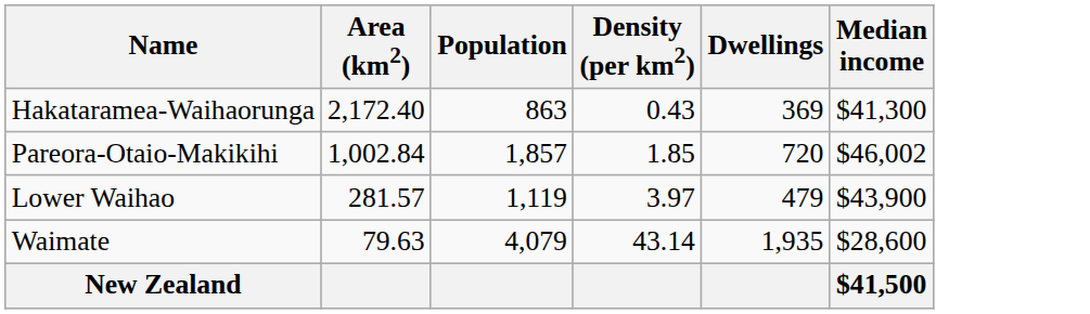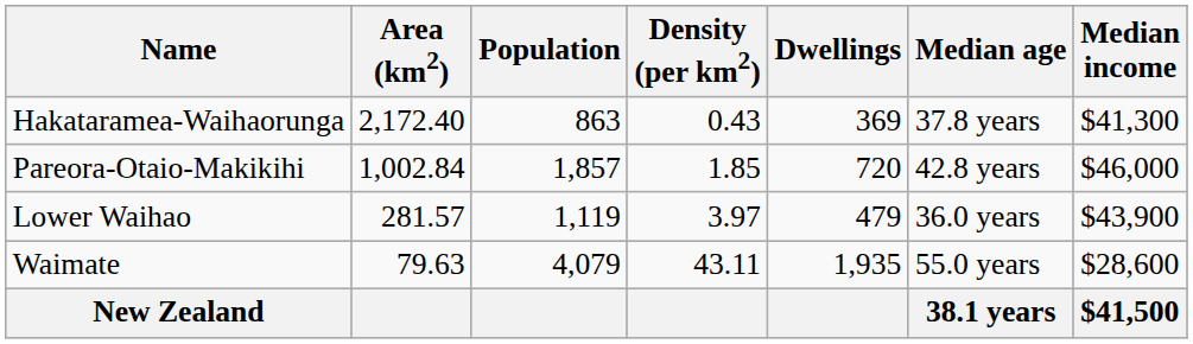 <table class="wikitable">
 <tr>
 <th>Name</th>
 <th>Area<br>(km<sup>2</sup>)</th>
 <th>Population</th>
 <th>Density<br>(per km<sup>2</sup>)</th>
 <th>Dwellings</th>
+<th>Median age</th>
 <th>Median<br>income</th>
 </tr>
 <tr>
 <td>Hakataramea-Waihaorunga</td>
 <td style="text-align:right;">2,172.40</td>
 <td style="text-align:right;">863</td>
 <td style="text-align:right;">0.43</td>
 <td style="text-align:right;">369</td>
+<td>37.8 years</td>
 <td>$41,300</td>
 </tr>
 <tr>
 <td>Pareora-Otaio-Makikihi</td>
 <td style="text-align:right;">1,002.84</td>
 <td style="text-align:right;">1,857</td>
 <td style="text-align:right;">1.85</td>
 <td style="text-align:right;">720</td>
-<td>$46,002</td>
+<td>42.8 years</td>
+<td>$46,000</td>
 </tr>
 <tr>
 <td>Lower Waihao</td>
 <td style="text-align:right;">281.57</td>
 <td style="text-align:right;">1,119</td>
 <td style="text-align:right;">3.97</td>
 <td style="text-align:right;">479</td>
+<td>36.0 years</td>
 <td>$43,900</td>
 </tr>
 <tr>
 <td>Waimate</td>
 <td style="text-align:right;">79.63</td>
 <td style="text-align:right;">4,079</td>
-<td style="text-align:right;">43.14</td>
+<td style="text-align:right;">43.11</td>
 <td style="text-align:right;">1,935</td>
+<td>55.0 years</td>
 <td>$28,600</td>
 </tr>
 <tr>
 <th>New Zealand</th>
 <th></th>
 <th></th>
 <th></th>
 <th></th>
+<th>38.1 years</th>
 <th style="text-align:left;">$41,500</th>
 </tr>
 </table>
